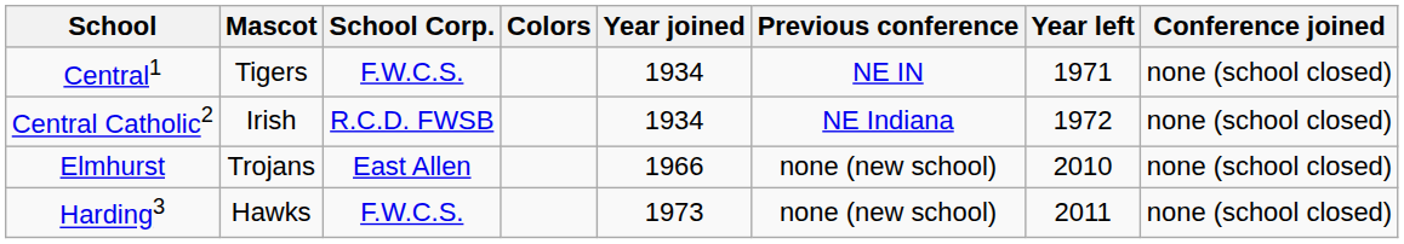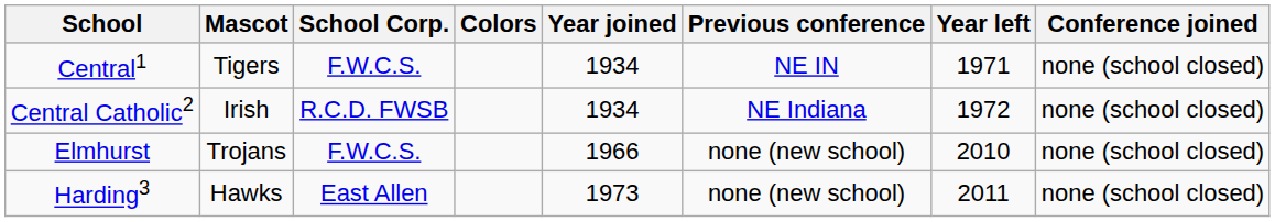 <table class="wikitable" style="text-align:center;">
 <tr>
 <th>School</th>
 <th>Mascot</th>
 <th>School Corp.</th>
 <th>Colors</th>
 <th>Year joined</th>
 <th>Previous conference</th>
 <th>Year left</th>
 <th>Conference joined</th>
 </tr>
 <tr>
 <td><a href='#'>Central</a><sup>1</sup></td>
 <td>Tigers</td>
 <td><a href='#'>F.W.C.S.</a></td>
 <td> </td>
 <td>1934</td>
 <td><a href='#'>NE IN</a></td>
 <td>1971</td>
 <td>none (school closed)</td>
 </tr>
 <tr>
 <td><a href='#'>Central Catholic</a><sup>2</sup></td>
 <td>Irish</td>
 <td><a href='#'>R.C.D. FWSB</a></td>
 <td> </td>
 <td>1934</td>
 <td><a href='#'>NE Indiana</a></td>
 <td>1972</td>
 <td>none (school closed)</td>
 </tr>
 <tr>
 <td><a href='#'>Elmhurst</a></td>
 <td>Trojans</td>
-<td><a href='#'>East Allen</a></td>
+<td><a href='#'>F.W.C.S.</a></td>
 <td> </td>
 <td>1966</td>
 <td>none (new school)</td>
 <td>2010</td>
 <td>none (school closed)</td>
 </tr>
 <tr>
 <td><a href='#'>Harding</a><sup>3</sup></td>
 <td>Hawks</td>
-<td><a href='#'>F.W.C.S.</a></td>
+<td><a href='#'>East Allen</a></td>
 <td> </td>
 <td>1973</td>
 <td>none (new school)</td>
 <td>2011</td>
 <td>none (school closed)</td>
 </tr>
 </table>
